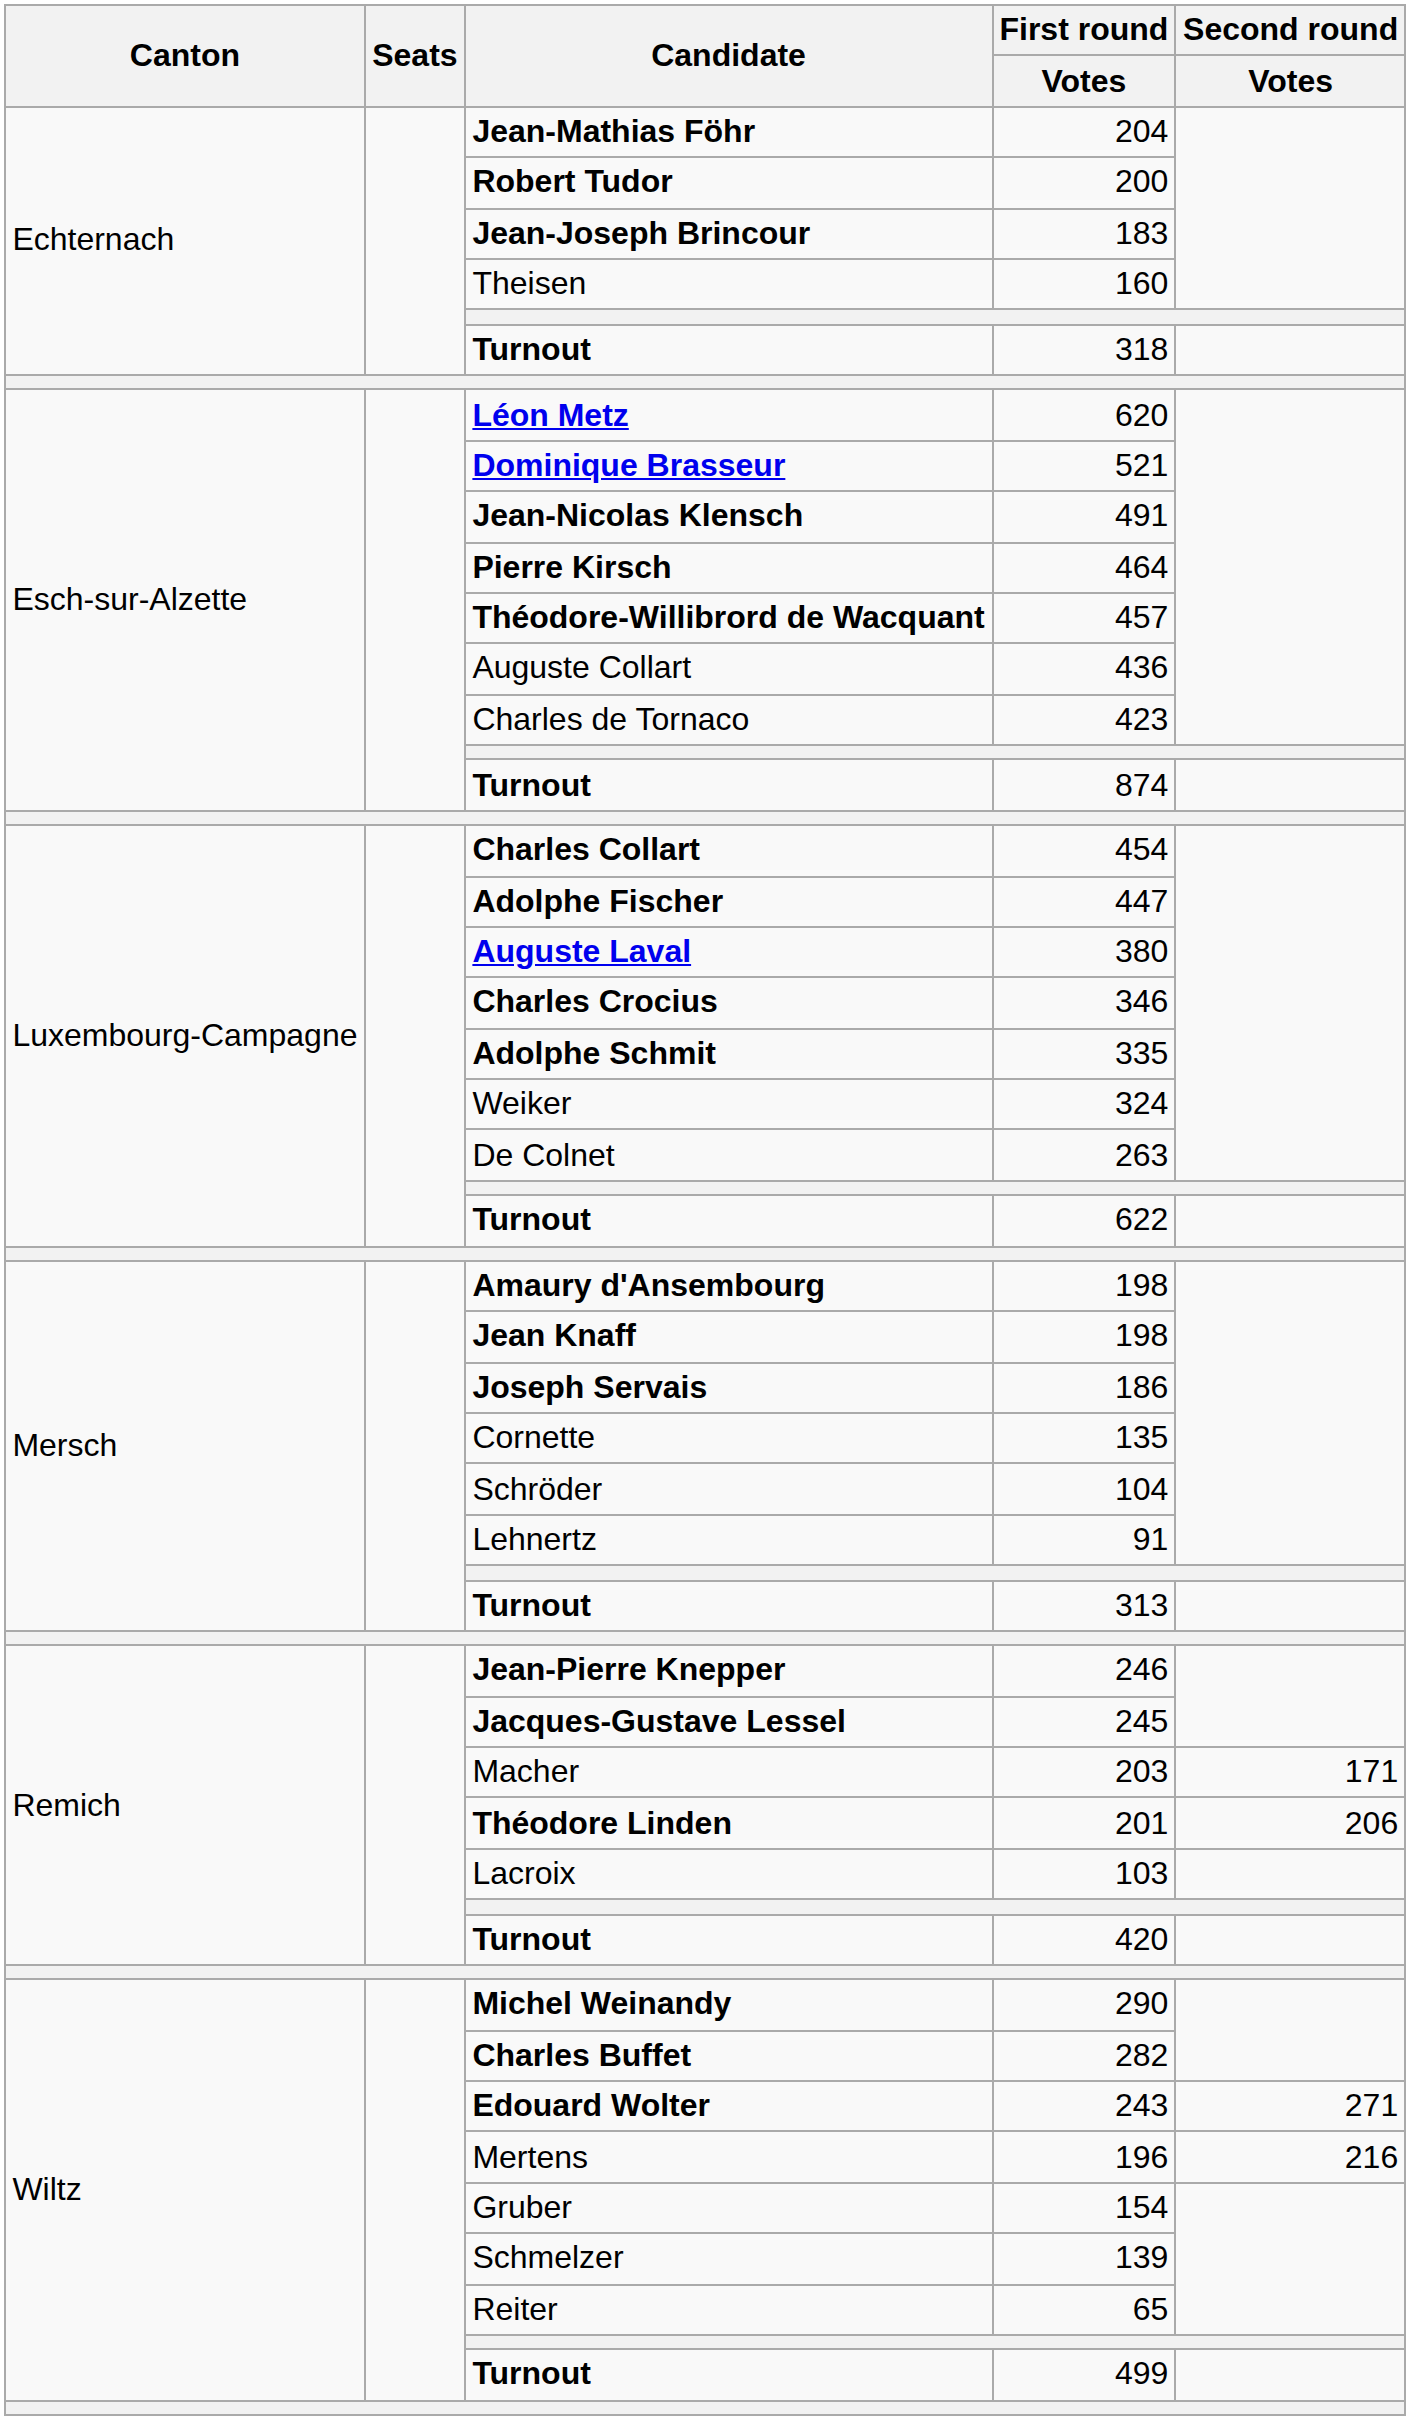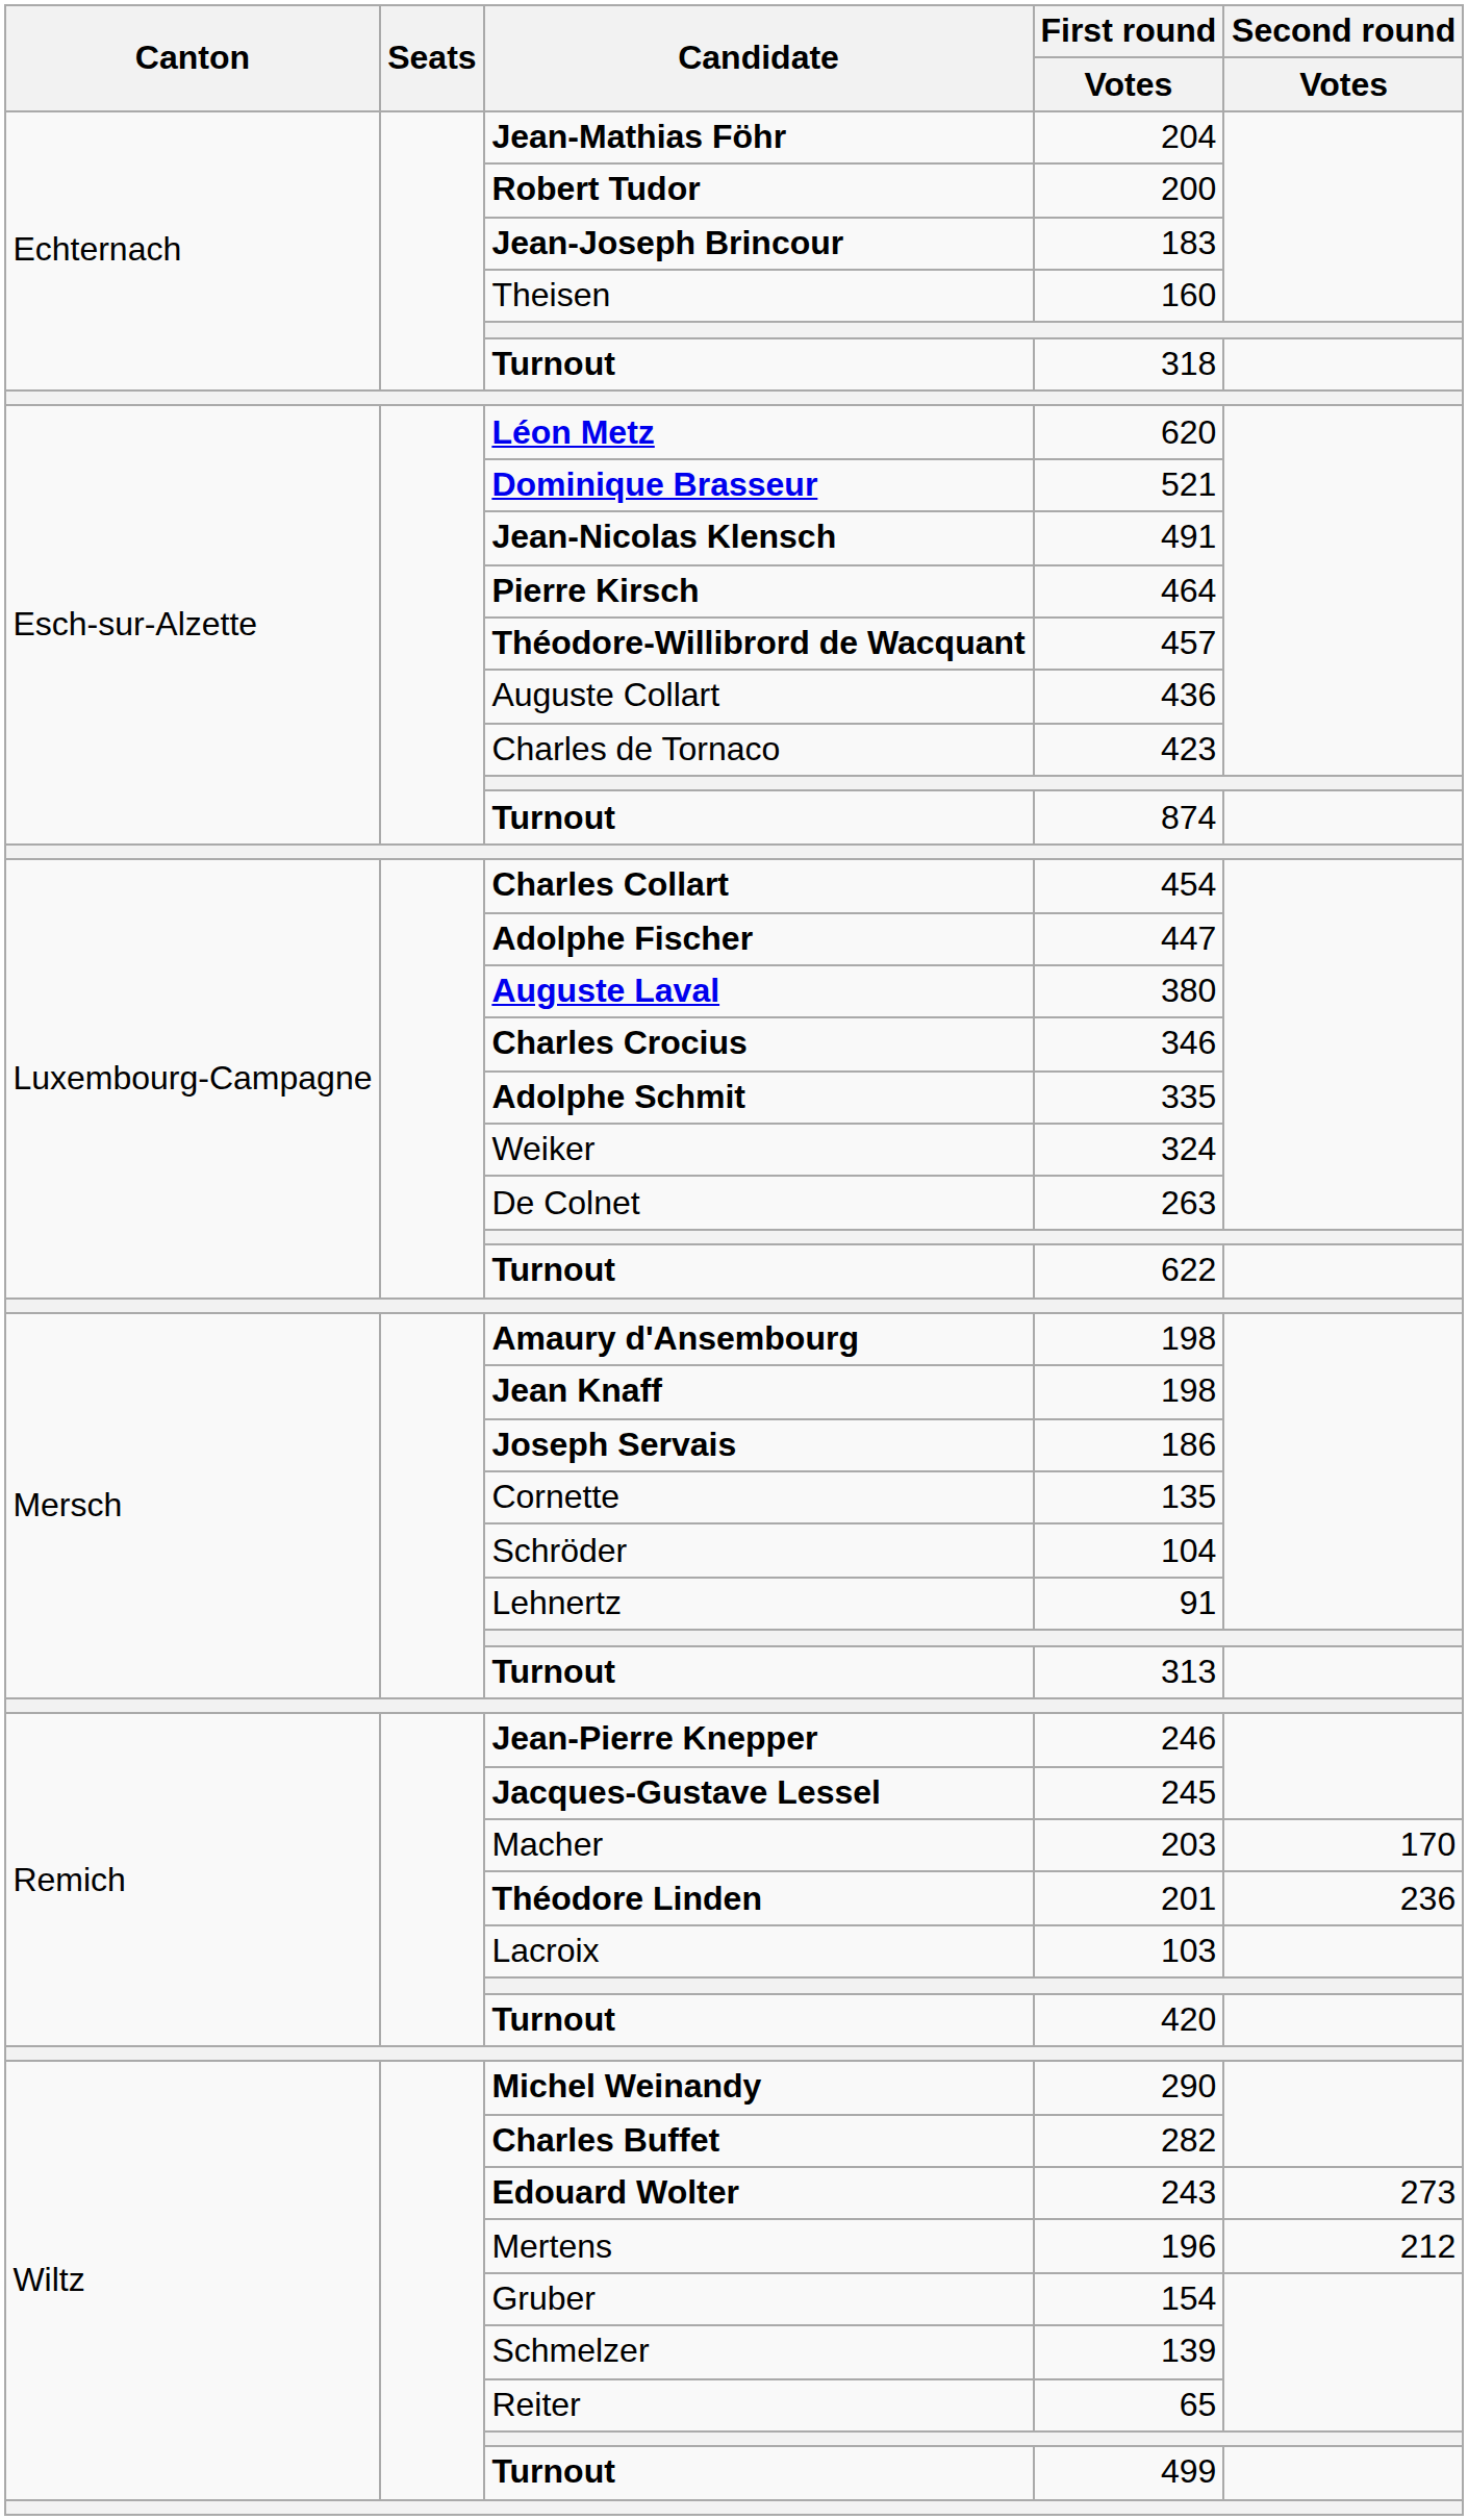 <table class=wikitable>
 <tr>
 <th rowspan=2>Canton</th>
 <th rowspan=2>Seats</th>
 <th rowspan=2>Candidate</th>
 <th>First round</th>
 <th>Second round</th>
 </tr>
 <tr>
 <th>Votes</th>
 <th>Votes</th>
 </tr>
 <tr>
 <td rowspan="6">Echternach</td>
 <td rowspan="6" align="right"></td>
 <td><strong>Jean-Mathias Föhr</strong></td>
 <td align=right>204</td>
 <td rowspan="4"></td>
 </tr>
 <tr>
 <td><strong>Robert Tudor</strong></td>
 <td align=right>200</td>
 </tr>
 <tr>
 <td><strong>Jean-Joseph Brincour</strong></td>
 <td align=right>183</td>
 </tr>
 <tr>
 <td>Theisen</td>
 <td align=right>160</td>
 </tr>
 <tr>
 <th colspan="3"></th>
 </tr>
 <tr>
 <td><strong>Turnout</strong></td>
 <td align="right">318</td>
 <td></td>
 </tr>
 <tr>
 <th colspan=5></th>
 </tr>
 <tr>
 <td rowspan="9">Esch-sur-Alzette</td>
 <td rowspan="9" align="right"></td>
 <td><strong><a href='#'>Léon Metz</a></strong></td>
 <td align=right>620</td>
 <td rowspan="7"></td>
 </tr>
 <tr>
 <td><strong><a href='#'>Dominique Brasseur</a></strong></td>
 <td align=right>521</td>
 </tr>
 <tr>
 <td><strong>Jean-Nicolas Klensch</strong></td>
 <td align=right>491</td>
 </tr>
 <tr>
 <td><strong>Pierre Kirsch</strong></td>
 <td align="right">464</td>
 </tr>
 <tr>
 <td><strong>Théodore-Willibrord de Wacquant</strong></td>
 <td align="right">457</td>
 </tr>
 <tr>
 <td>Auguste Collart</td>
 <td align=right>436</td>
 </tr>
 <tr>
 <td>Charles de Tornaco</td>
 <td align=right>423</td>
 </tr>
 <tr>
 <th colspan="3"></th>
 </tr>
 <tr>
 <td><strong>Turnout</strong></td>
 <td align=right>874</td>
 <td align=right></td>
 </tr>
 <tr>
 <th colspan=5></th>
 </tr>
 <tr>
 <td rowspan="9">Luxembourg-Campagne</td>
 <td rowspan="9" align="right"></td>
 <td><strong>Charles Collart</strong></td>
 <td align=right>454</td>
 <td rowspan="7"></td>
 </tr>
 <tr>
 <td><strong>Adolphe Fischer</strong></td>
 <td align="right">447</td>
 </tr>
 <tr>
 <td><strong><a href='#'>Auguste Laval</a></strong></td>
 <td align="right">380</td>
 </tr>
 <tr>
 <td><strong>Charles Crocius</strong></td>
 <td align="right">346</td>
 </tr>
 <tr>
 <td><strong>Adolphe Schmit</strong></td>
 <td align=right>335</td>
 </tr>
 <tr>
 <td>Weiker</td>
 <td align=right>324</td>
 </tr>
 <tr>
 <td>De Colnet</td>
 <td align=right>263</td>
 </tr>
 <tr>
 <th colspan="3"></th>
 </tr>
 <tr>
 <td><strong>Turnout</strong></td>
 <td align=right>622</td>
 <td align=right></td>
 </tr>
 <tr>
 <th colspan=5></th>
 </tr>
 <tr>
 <td rowspan="8">Mersch</td>
 <td rowspan="8" align="right"></td>
 <td><strong>Amaury d'Ansembourg</strong></td>
 <td align=right>198</td>
 <td rowspan="6"></td>
 </tr>
 <tr>
 <td><strong>Jean Knaff</strong></td>
 <td align=right>198</td>
 </tr>
 <tr>
 <td><strong>Joseph Servais</strong></td>
 <td align="right">186</td>
 </tr>
 <tr>
 <td>Cornette</td>
 <td align=right>135</td>
 </tr>
 <tr>
 <td>Schröder</td>
 <td align=right>104</td>
 </tr>
 <tr>
 <td>Lehnertz</td>
 <td align=right>91</td>
 </tr>
 <tr>
 <th colspan=3></th>
 </tr>
 <tr>
 <td><strong>Turnout</strong></td>
 <td align=right>313</td>
 <td align=right></td>
 </tr>
 <tr>
 <th colspan=5></th>
 </tr>
 <tr>
 <td rowspan="7">Remich</td>
 <td rowspan="7"></td>
 <td><strong>Jean-Pierre Knepper</strong></td>
 <td align=right>246</td>
 <td rowspan="2"></td>
 </tr>
 <tr>
 <td><strong>Jacques-Gustave Lessel</strong></td>
 <td align=right>245</td>
 </tr>
 <tr>
 <td>Macher</td>
 <td align=right>203</td>
-<td align=right>171</td>
+<td align=right>170</td>
 </tr>
 <tr>
 <td><strong>Théodore Linden</strong></td>
 <td align="right">201</td>
-<td align=right>206</td>
+<td align=right>236</td>
 </tr>
 <tr>
 <td>Lacroix</td>
 <td align="right">103</td>
 <td></td>
 </tr>
 <tr>
 <th colspan=3></th>
 </tr>
 <tr>
 <td><strong>Turnout</strong></td>
 <td align=right>420</td>
 <td align=right></td>
 </tr>
 <tr>
 <th colspan=5></th>
 </tr>
 <tr>
 <td rowspan="9">Wiltz</td>
 <td rowspan="9"></td>
 <td><strong>Michel Weinandy</strong></td>
 <td align=right>290</td>
 <td rowspan="2"></td>
 </tr>
 <tr>
 <td><strong>Charles Buffet</strong></td>
 <td align=right>282</td>
 </tr>
 <tr>
 <td><strong>Edouard Wolter</strong></td>
 <td align=right>243</td>
-<td align=right>271</td>
+<td align=right>273</td>
 </tr>
 <tr>
 <td>Mertens</td>
 <td align="right">196</td>
-<td align=right>216</td>
+<td align=right>212</td>
 </tr>
 <tr>
 <td>Gruber</td>
 <td align=right>154</td>
 <td rowspan="3"></td>
 </tr>
 <tr>
 <td>Schmelzer</td>
 <td align=right>139</td>
 </tr>
 <tr>
 <td>Reiter</td>
 <td align=right>65</td>
 </tr>
 <tr>
 <th colspan=3></th>
 </tr>
 <tr>
 <td><strong>Turnout</strong></td>
 <td align=right>499</td>
 <td align=right></td>
 </tr>
 <tr>
 <th colspan=5></th>
 </tr>
 </table>
